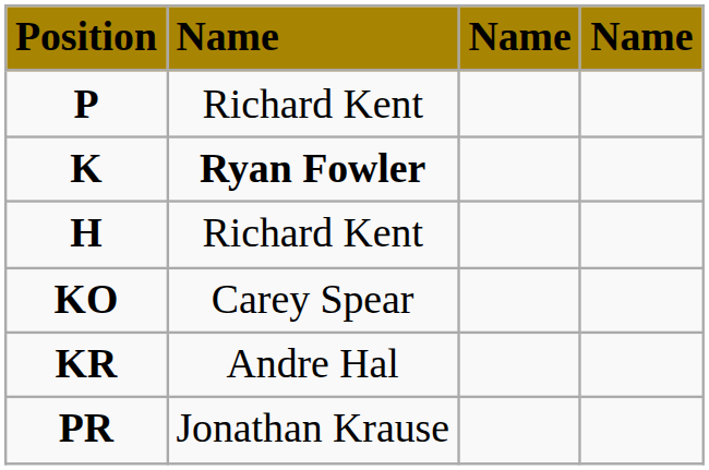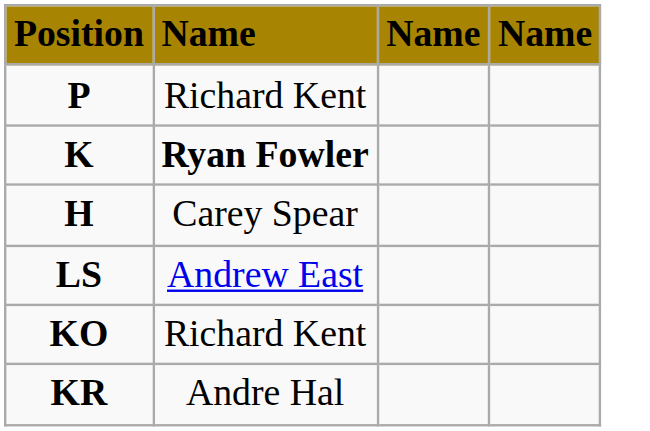 <table class="wikitable">
 <tr>
 <td bgcolor="#A88403"><span><strong>Position</strong></span></td>
 <td bgcolor="#A88403"><span><strong>Name</strong></span></td>
 <td bgcolor="#A88403"><span><strong>Name</strong></span></td>
 <td bgcolor="#A88403"><span><strong>Name</strong></span></td>
 </tr>
 <tr align="center">
 <td><strong>P</strong></td>
 <td>Richard Kent</td>
 <td></td>
 <td></td>
 </tr>
 <tr align="center">
 <td><strong>K</strong></td>
 <td><strong>Ryan Fowler</strong></td>
 <td></td>
 <td></td>
 </tr>
 <tr align="center">
 <td><strong>H</strong></td>
-<td>Richard Kent</td>
+<td>Carey Spear</td>
+<td></td>
+<td></td>
+</tr>
+<tr align="center">
+<td><strong>LS</strong></td>
+<td><a href='#'>Andrew East</a></td>
 <td></td>
 <td></td>
 </tr>
 <tr align="center">
 <td><strong>KO</strong></td>
-<td>Carey Spear</td>
+<td>Richard Kent</td>
 <td></td>
 <td></td>
 </tr>
 <tr align="center">
 <td><strong>KR</strong></td>
 <td>Andre Hal</td>
 <td></td>
 <td></td>
 </tr>
-<tr align="center">
-<td><strong>PR</strong></td>
-<td>Jonathan Krause</td>
-<td></td>
-<td></td>
-</tr>
 </table>
